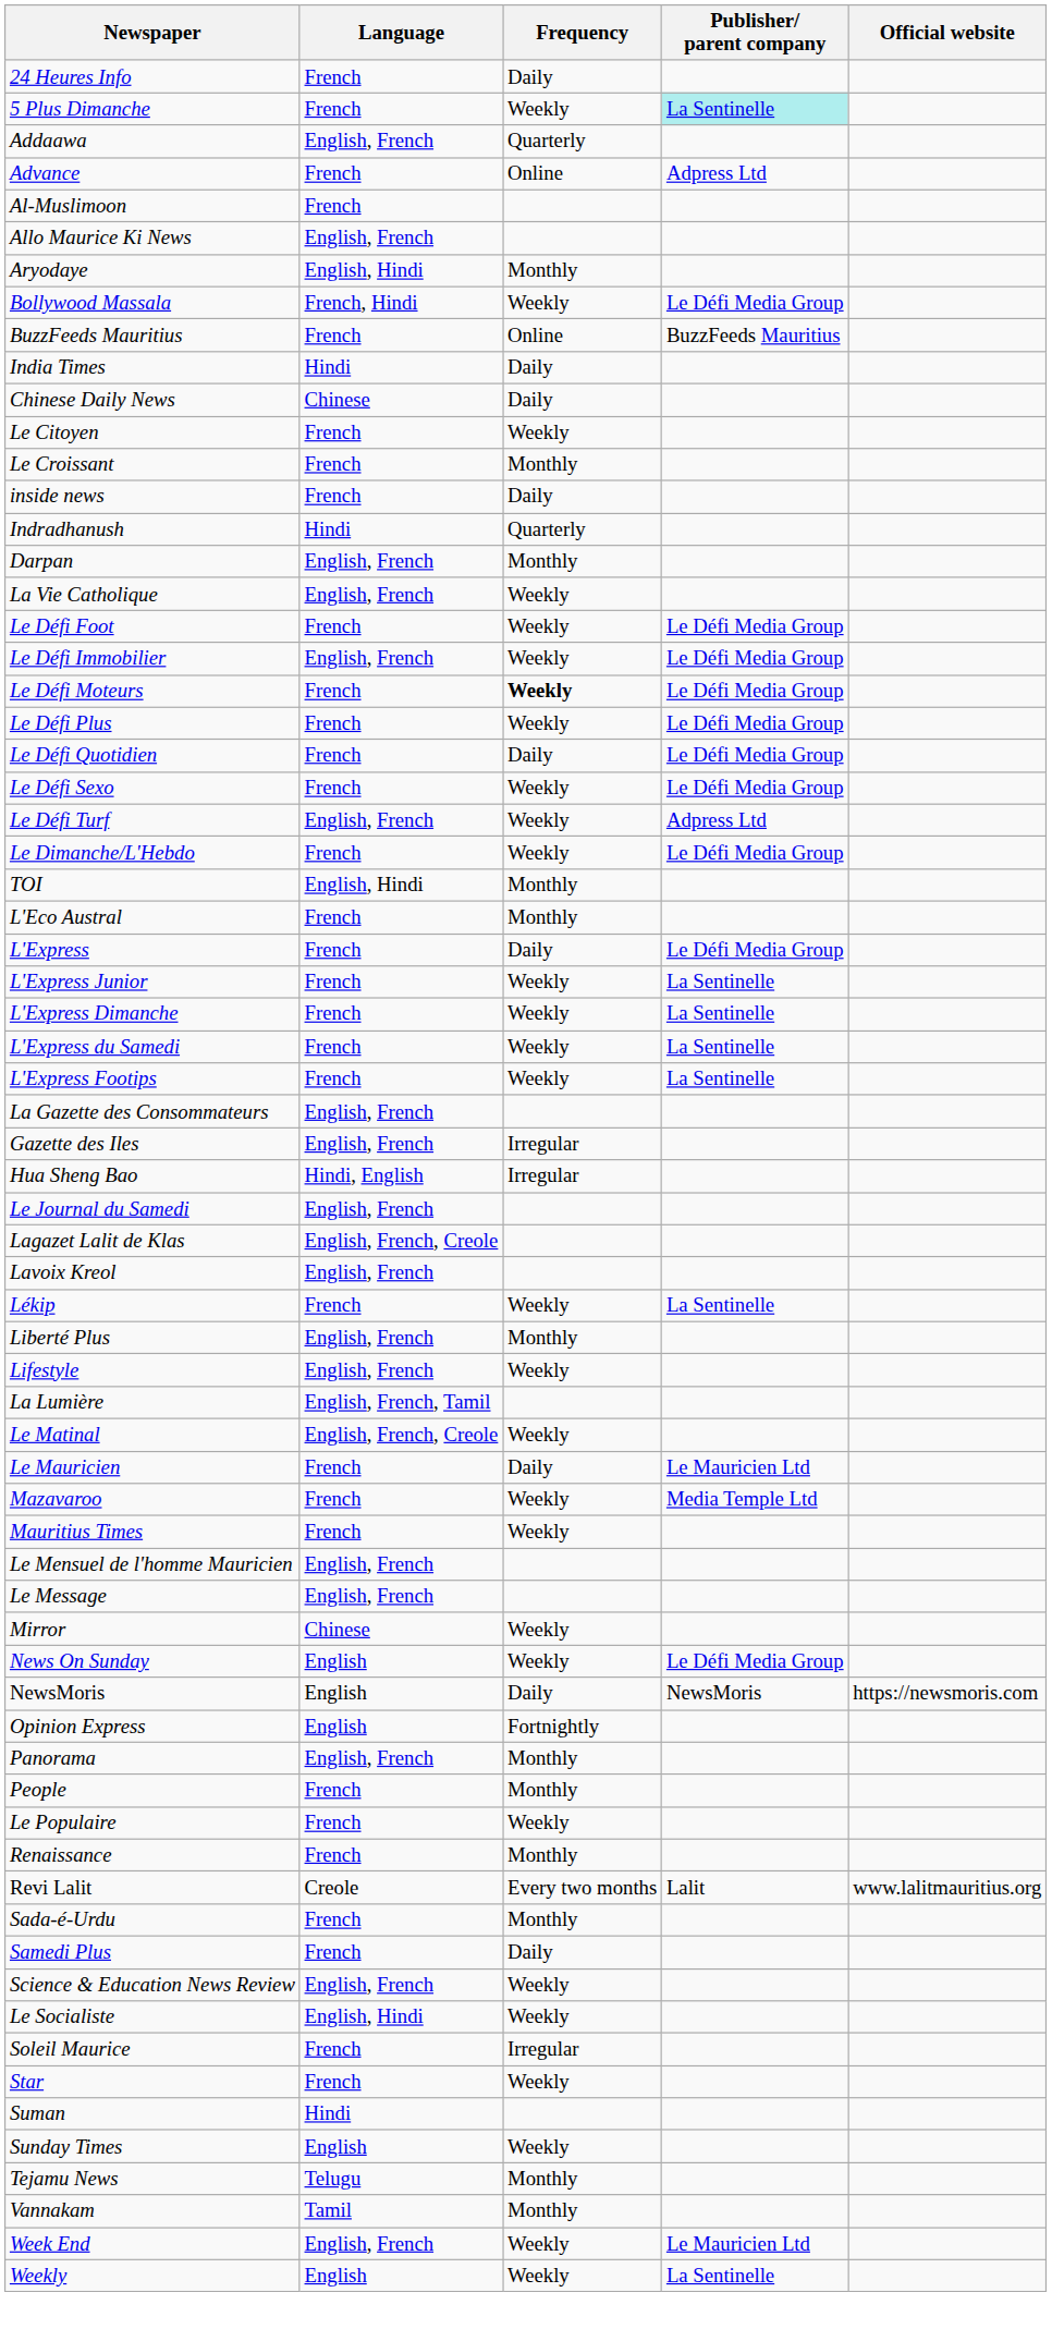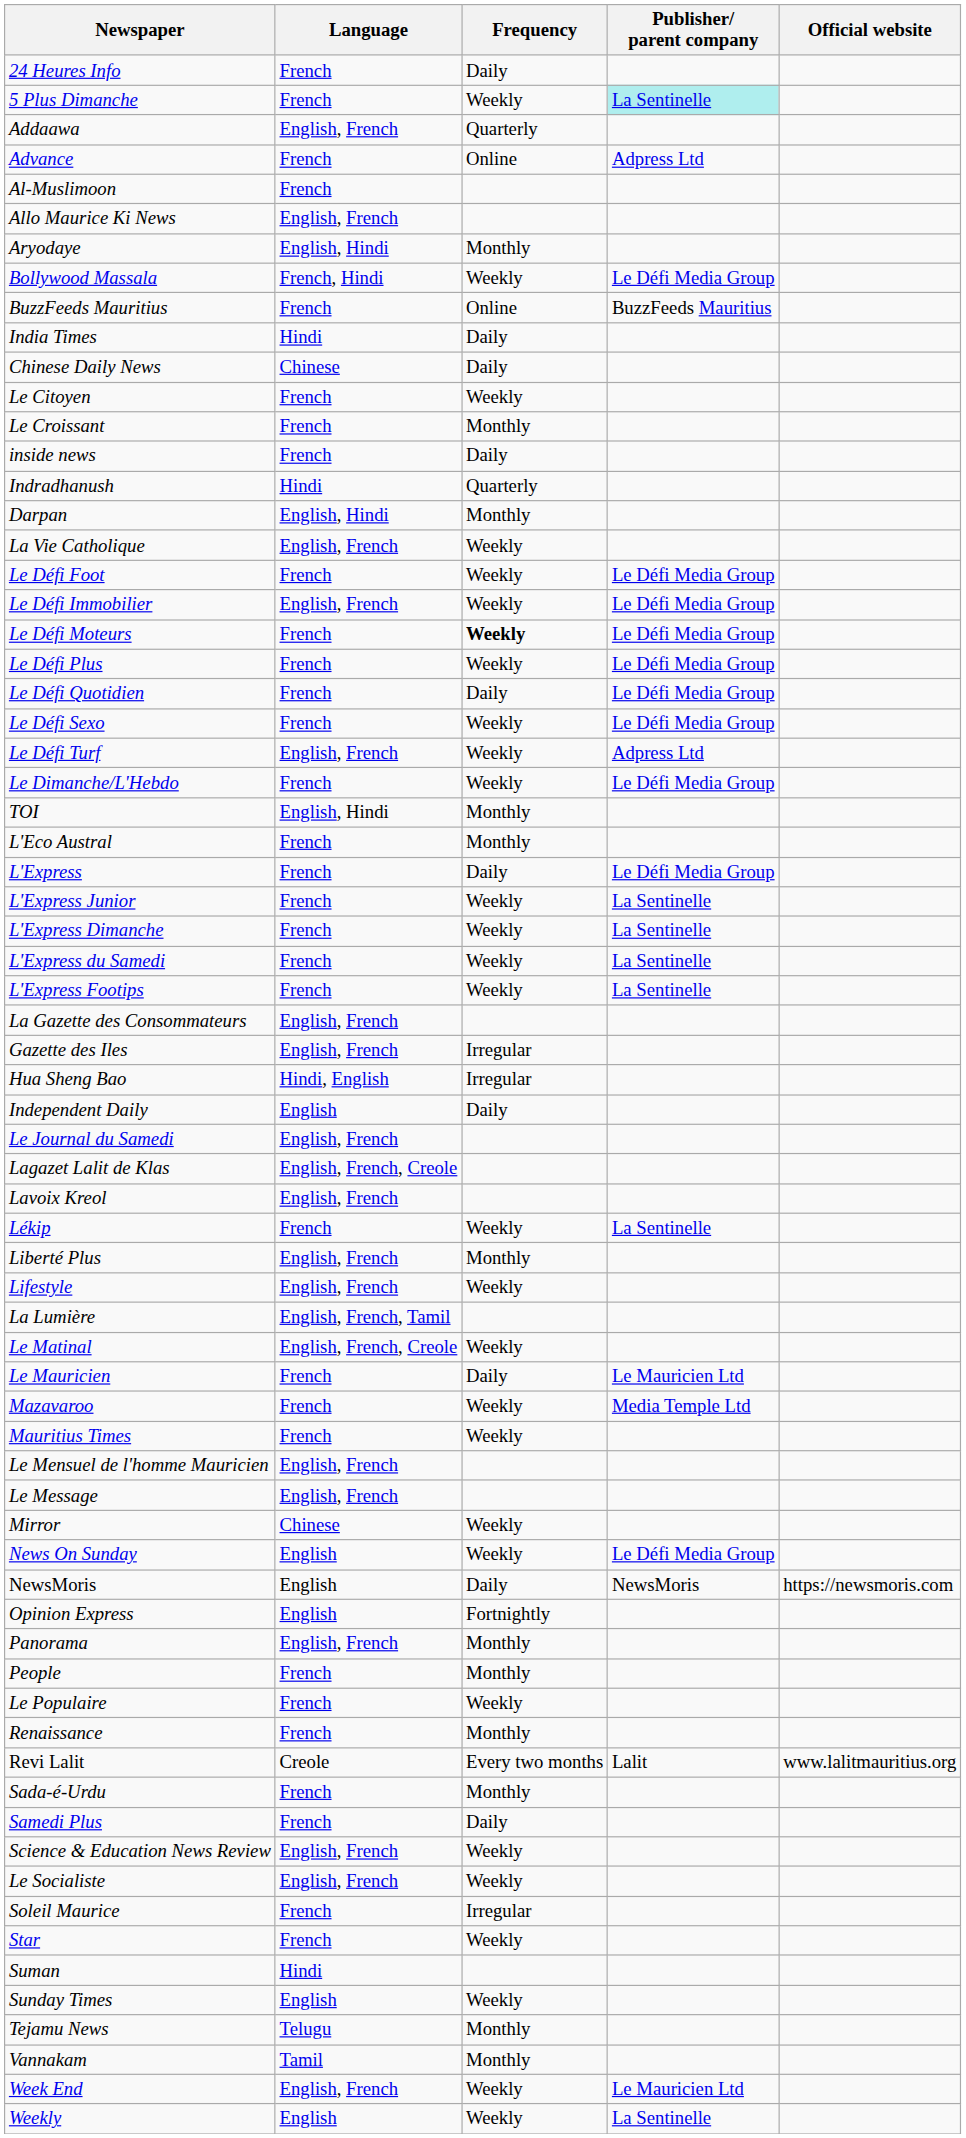 <table class="wikitable">
 <tr>
 <th>Newspaper</th>
 <th>Language</th>
 <th>Frequency</th>
 <th>Publisher/<br>parent company</th>
 <th>Official website</th>
 </tr>
 <tr>
 <td><em><a href='#'>24 Heures Info</a></em></td>
 <td><a href='#'>French</a></td>
 <td>Daily</td>
 <td></td>
 <td></td>
 </tr>
 <tr>
 <td><em><a href='#'>5 Plus Dimanche</a></em></td>
 <td><a href='#'>French</a></td>
 <td>Weekly</td>
 <td style="background: paleturquoise;"><a href='#'>La Sentinelle</a></td>
 <td></td>
 </tr>
 <tr>
 <td><em>Addaawa</em></td>
 <td><a href='#'>English</a>, <a href='#'>French</a></td>
 <td>Quarterly</td>
 <td></td>
 <td></td>
 </tr>
 <tr>
 <td><em><a href='#'>Advance</a></em></td>
 <td><a href='#'>French</a></td>
 <td>Online</td>
 <td><a href='#'>Adpress Ltd</a></td>
 <td></td>
 </tr>
 <tr>
 <td><em>Al-Muslimoon</em></td>
 <td><a href='#'>French</a></td>
 <td></td>
 <td></td>
 <td></td>
 </tr>
 <tr>
 <td><em>Allo Maurice Ki News</em></td>
 <td><a href='#'>English</a>, <a href='#'>French</a></td>
 <td></td>
 <td></td>
 <td></td>
 </tr>
 <tr>
 <td><em>Aryodaye</em></td>
 <td><a href='#'>English</a>, <a href='#'>Hindi</a></td>
 <td>Monthly</td>
 <td></td>
 <td></td>
 </tr>
 <tr>
 <td><em><a href='#'>Bollywood Massala</a></em></td>
 <td><a href='#'>French</a>, <a href='#'>Hindi</a></td>
 <td>Weekly</td>
 <td><a href='#'>Le Défi Media Group</a></td>
 <td></td>
 </tr>
 <tr>
 <td><em>BuzzFeeds Mauritius</em></td>
 <td><a href='#'>French</a></td>
 <td>Online</td>
 <td>BuzzFeeds <a href='#'>Mauritius</a></td>
 <td></td>
 </tr>
 <tr>
 <td><em>India Times</em></td>
 <td><a href='#'>Hindi</a></td>
 <td>Daily</td>
 <td></td>
 <td></td>
 </tr>
 <tr>
 <td><em>Chinese Daily News</em></td>
 <td><a href='#'>Chinese</a></td>
 <td>Daily</td>
 <td></td>
 <td></td>
 </tr>
 <tr>
 <td><em>Le Citoyen</em></td>
 <td><a href='#'>French</a></td>
 <td>Weekly</td>
 <td></td>
 <td></td>
 </tr>
 <tr>
 <td><em>Le Croissant</em></td>
 <td><a href='#'>French</a></td>
 <td>Monthly</td>
 <td></td>
 <td></td>
 </tr>
 <tr>
 <td><em>inside news</em></td>
 <td><a href='#'>French</a></td>
 <td>Daily</td>
 <td></td>
 <td></td>
 </tr>
 <tr>
 <td><em>Indradhanush</em></td>
 <td><a href='#'>Hindi</a></td>
 <td>Quarterly</td>
 <td></td>
 <td></td>
 </tr>
 <tr>
 <td><em>Darpan</em></td>
-<td><a href='#'>English</a>, <a href='#'>French</a></td>
+<td><a href='#'>English</a>, <a href='#'>Hindi</a></td>
 <td>Monthly</td>
 <td></td>
 <td></td>
 </tr>
 <tr>
 <td><em>La Vie Catholique</em></td>
 <td><a href='#'>English</a>, <a href='#'>French</a></td>
 <td>Weekly</td>
 <td></td>
 <td></td>
 </tr>
 <tr>
 <td><em><a href='#'>Le Défi Foot</a></em></td>
 <td><a href='#'>French</a></td>
 <td>Weekly</td>
 <td><a href='#'>Le Défi Media Group</a></td>
 <td></td>
 </tr>
 <tr>
 <td><em><a href='#'>Le Défi Immobilier</a></em></td>
 <td><a href='#'>English</a>, <a href='#'>French</a></td>
 <td>Weekly</td>
 <td><a href='#'>Le Défi Media Group</a></td>
 <td></td>
 </tr>
 <tr>
 <td><em><a href='#'>Le Défi Moteurs</a></em></td>
 <td><a href='#'>French</a></td>
 <td><strong>Weekly</strong></td>
 <td><a href='#'>Le Défi Media Group</a></td>
 <td></td>
 </tr>
 <tr>
 <td><em><a href='#'>Le Défi Plus</a></em></td>
 <td><a href='#'>French</a></td>
 <td>Weekly</td>
 <td><a href='#'>Le Défi Media Group</a></td>
 <td></td>
 </tr>
 <tr>
 <td><em><a href='#'>Le Défi Quotidien</a></em></td>
 <td><a href='#'>French</a></td>
 <td>Daily</td>
 <td><a href='#'>Le Défi Media Group</a></td>
 <td></td>
 </tr>
 <tr>
 <td><em><a href='#'>Le Défi Sexo</a></em></td>
 <td><a href='#'>French</a></td>
 <td>Weekly</td>
 <td><a href='#'>Le Défi Media Group</a></td>
 <td></td>
 </tr>
 <tr>
 <td><em><a href='#'>Le Défi Turf</a></em></td>
 <td><a href='#'>English</a>, <a href='#'>French</a></td>
 <td>Weekly</td>
 <td><a href='#'>Adpress Ltd</a></td>
 <td></td>
 </tr>
 <tr>
 <td><em><a href='#'>Le Dimanche/L'Hebdo</a></em></td>
 <td><a href='#'>French</a></td>
 <td>Weekly</td>
 <td><a href='#'>Le Défi Media Group</a></td>
 <td></td>
 </tr>
 <tr>
 <td><em>TOI</em></td>
 <td><a href='#'>English</a>, Hindi</td>
 <td>Monthly</td>
 <td></td>
 <td></td>
 </tr>
 <tr>
 <td><em>L'Eco Austral</em></td>
 <td><a href='#'>French</a></td>
 <td>Monthly</td>
 <td></td>
 <td></td>
 </tr>
 <tr>
 <td><em><a href='#'>L'Express</a></em></td>
 <td><a href='#'>French</a></td>
 <td>Daily</td>
 <td><a href='#'>Le Défi Media Group</a></td>
 <td></td>
 </tr>
 <tr>
 <td><em><a href='#'>L'Express Junior</a></em></td>
 <td><a href='#'>French</a></td>
 <td>Weekly</td>
 <td><a href='#'>La Sentinelle</a></td>
 <td></td>
 </tr>
 <tr>
 <td><em><a href='#'>L'Express Dimanche</a></em></td>
 <td><a href='#'>French</a></td>
 <td>Weekly</td>
 <td><a href='#'>La Sentinelle</a></td>
 <td></td>
 </tr>
 <tr>
 <td><em><a href='#'>L'Express du Samedi</a></em></td>
 <td><a href='#'>French</a></td>
 <td>Weekly</td>
 <td><a href='#'>La Sentinelle</a></td>
 <td></td>
 </tr>
 <tr>
 <td><em><a href='#'>L'Express Footips</a></em></td>
 <td><a href='#'>French</a></td>
 <td>Weekly</td>
 <td><a href='#'>La Sentinelle</a></td>
 <td></td>
 </tr>
 <tr>
 <td><em>La Gazette des Consommateurs</em></td>
 <td><a href='#'>English</a>, <a href='#'>French</a></td>
 <td></td>
 <td></td>
 <td></td>
 </tr>
 <tr>
 <td><em>Gazette des Iles</em></td>
 <td><a href='#'>English</a>, <a href='#'>French</a></td>
 <td>Irregular</td>
 <td></td>
 <td></td>
 </tr>
 <tr>
 <td><em>Hua Sheng Bao</em></td>
 <td><a href='#'>Hindi</a>, <a href='#'>English</a></td>
 <td>Irregular</td>
+<td></td>
+<td></td>
+</tr>
+<tr>
+<td><em>Independent Daily</em></td>
+<td><a href='#'>English</a></td>
+<td>Daily</td>
 <td></td>
 <td></td>
 </tr>
 <tr>
 <td><em><a href='#'>Le Journal du Samedi</a></em></td>
 <td><a href='#'>English</a>, <a href='#'>French</a></td>
 <td></td>
 <td></td>
 <td></td>
 </tr>
 <tr>
 <td><em>Lagazet Lalit de Klas</em></td>
 <td><a href='#'>English</a>, <a href='#'>French</a>, <a href='#'>Creole</a></td>
 <td></td>
 <td></td>
 <td></td>
 </tr>
 <tr>
 <td><em>Lavoix Kreol</em></td>
 <td><a href='#'>English</a>, <a href='#'>French</a></td>
 <td></td>
 <td></td>
 <td></td>
 </tr>
 <tr>
 <td><em><a href='#'>Lékip</a></em></td>
 <td><a href='#'>French</a></td>
 <td>Weekly</td>
 <td><a href='#'>La Sentinelle</a></td>
 <td></td>
 </tr>
 <tr>
 <td><em>Liberté Plus</em></td>
 <td><a href='#'>English</a>, <a href='#'>French</a></td>
 <td>Monthly</td>
 <td></td>
 <td></td>
 </tr>
 <tr>
 <td><em><a href='#'>Lifestyle</a></em></td>
 <td><a href='#'>English</a>, <a href='#'>French</a></td>
 <td>Weekly</td>
 <td></td>
 <td></td>
 </tr>
 <tr>
 <td><em>La Lumière</em></td>
 <td><a href='#'>English</a>, <a href='#'>French</a>, <a href='#'>Tamil</a></td>
 <td></td>
 <td></td>
 <td></td>
 </tr>
 <tr>
 <td><em><a href='#'>Le Matinal</a></em></td>
 <td><a href='#'>English</a>, <a href='#'>French</a>, <a href='#'>Creole</a></td>
 <td>Weekly</td>
 <td></td>
 <td></td>
 </tr>
 <tr>
 <td><em><a href='#'>Le Mauricien</a></em></td>
 <td><a href='#'>French</a></td>
 <td>Daily</td>
 <td><a href='#'>Le Mauricien Ltd</a></td>
 <td></td>
 </tr>
 <tr>
 <td><em><a href='#'>Mazavaroo</a></em></td>
 <td><a href='#'>French</a></td>
 <td>Weekly</td>
 <td><a href='#'>Media Temple Ltd</a></td>
 <td></td>
 </tr>
 <tr>
 <td><em><a href='#'>Mauritius Times</a></em></td>
 <td><a href='#'>French</a></td>
 <td>Weekly</td>
 <td></td>
 <td></td>
 </tr>
 <tr>
 <td><em>Le Mensuel de l'homme Mauricien</em></td>
 <td><a href='#'>English</a>, <a href='#'>French</a></td>
 <td></td>
 <td></td>
 <td></td>
 </tr>
 <tr>
 <td><em>Le Message</em></td>
 <td><a href='#'>English</a>, <a href='#'>French</a></td>
 <td></td>
 <td></td>
 <td></td>
 </tr>
 <tr>
 <td><em>Mirror</em></td>
 <td><a href='#'>Chinese</a></td>
 <td>Weekly</td>
 <td></td>
 <td></td>
 </tr>
 <tr>
 <td><em><a href='#'>News On Sunday</a></em></td>
 <td><a href='#'>English</a></td>
 <td>Weekly</td>
 <td><a href='#'>Le Défi Media Group</a></td>
 <td></td>
 </tr>
 <tr>
 <td>NewsMoris</td>
 <td>English</td>
 <td>Daily</td>
 <td>NewsMoris</td>
 <td>https://newsmoris.com</td>
 </tr>
 <tr>
 <td><em>Opinion Express</em></td>
 <td><a href='#'>English</a></td>
 <td>Fortnightly</td>
 <td></td>
 <td></td>
 </tr>
 <tr>
 <td><em>Panorama</em></td>
 <td><a href='#'>English</a>, <a href='#'>French</a></td>
 <td>Monthly</td>
 <td></td>
 <td></td>
 </tr>
 <tr>
 <td><em>People</em></td>
 <td><a href='#'>French</a></td>
 <td>Monthly</td>
 <td></td>
 <td></td>
 </tr>
 <tr>
 <td><em>Le Populaire</em></td>
 <td><a href='#'>French</a></td>
 <td>Weekly</td>
 <td></td>
 <td></td>
 </tr>
 <tr>
 <td><em>Renaissance</em></td>
 <td><a href='#'>French</a></td>
 <td>Monthly</td>
 <td></td>
 <td></td>
 </tr>
 <tr>
 <td>Revi Lalit</td>
 <td>Creole</td>
 <td>Every two months</td>
 <td>Lalit</td>
 <td>www.lalitmauritius.org</td>
 </tr>
 <tr>
 <td><em>Sada-é-Urdu</em></td>
 <td><a href='#'>French</a></td>
 <td>Monthly</td>
 <td></td>
 <td></td>
 </tr>
 <tr>
 <td><em><a href='#'>Samedi Plus</a></em></td>
 <td><a href='#'>French</a></td>
 <td>Daily</td>
 <td></td>
 <td></td>
 </tr>
 <tr>
 <td><em>Science & Education News Review</em></td>
 <td><a href='#'>English</a>, <a href='#'>French</a></td>
 <td>Weekly</td>
 <td></td>
 <td></td>
 </tr>
 <tr>
 <td><em>Le Socialiste</em></td>
-<td><a href='#'>English</a>, <a href='#'>Hindi</a></td>
+<td><a href='#'>English</a>, <a href='#'>French</a></td>
 <td>Weekly</td>
 <td></td>
 <td></td>
 </tr>
 <tr>
 <td><em>Soleil Maurice</em></td>
 <td><a href='#'>French</a></td>
 <td>Irregular</td>
 <td></td>
 <td></td>
 </tr>
 <tr>
 <td><em><a href='#'>Star</a></em></td>
 <td><a href='#'>French</a></td>
 <td>Weekly</td>
 <td></td>
 <td></td>
 </tr>
 <tr>
 <td><em>Suman</em></td>
 <td><a href='#'>Hindi</a></td>
 <td></td>
 <td></td>
 <td></td>
 </tr>
 <tr>
 <td><em>Sunday Times</em></td>
 <td><a href='#'>English</a></td>
 <td>Weekly</td>
 <td></td>
 <td></td>
 </tr>
 <tr>
 <td><em>Tejamu News</em></td>
 <td><a href='#'>Telugu</a></td>
 <td>Monthly</td>
 <td></td>
 <td></td>
 </tr>
 <tr>
 <td><em>Vannakam</em></td>
 <td><a href='#'>Tamil</a></td>
 <td>Monthly</td>
 <td></td>
 <td></td>
 </tr>
 <tr>
 <td><em><a href='#'>Week End</a></em></td>
 <td><a href='#'>English</a>, <a href='#'>French</a></td>
 <td>Weekly</td>
 <td><a href='#'>Le Mauricien Ltd</a></td>
 <td></td>
 </tr>
 <tr>
 <td><a href='#'><em>Weekly</em></a></td>
 <td><a href='#'>English</a></td>
 <td>Weekly</td>
 <td><a href='#'>La Sentinelle</a></td>
 <td></td>
 </tr>
 </table>
